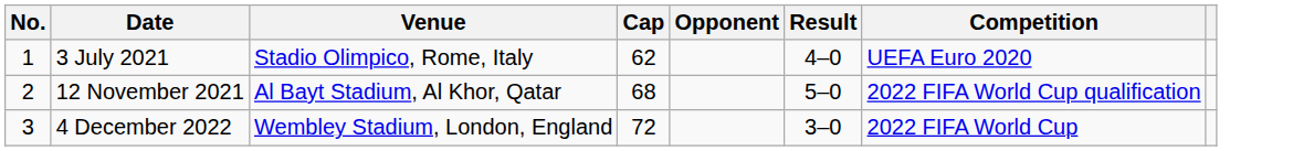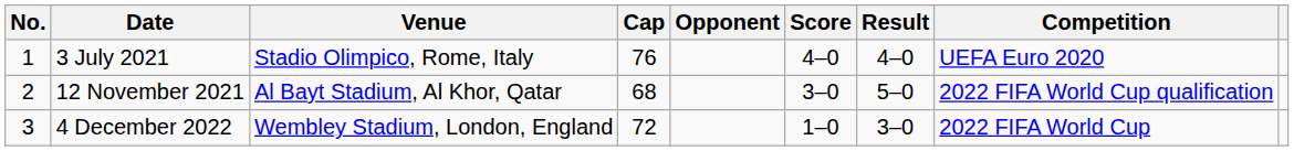 <table class="wikitable sortable">
 <tr>
 <th scope="col">No.</th>
 <th scope="col">Date</th>
 <th scope="col">Venue</th>
 <th scope="col">Cap</th>
 <th scope="col">Opponent</th>
+<th scope="col">Score</th>
 <th scope="col">Result</th>
 <th scope="col">Competition</th>
 <th scope="col" class="unsortable"></th>
 </tr>
 <tr>
 <td style="text-align: center;">1</td>
 <td>3 July 2021</td>
 <td><a href='#'>Stadio Olimpico</a>, Rome, Italy</td>
-<td style="text-align: center;">62</td>
+<td style="text-align: center;">76</td>
 <td></td>
+<td style="text-align: center;">4–0</td>
 <td style="text-align: center;">4–0</td>
 <td><a href='#'>UEFA Euro 2020</a></td>
 <td style="text-align: center;"></td>
 </tr>
 <tr>
 <td style="text-align: center;">2</td>
 <td>12 November 2021</td>
 <td><a href='#'>Al Bayt Stadium</a>, Al Khor, Qatar</td>
 <td style="text-align: center;">68</td>
 <td></td>
+<td style="text-align: center;">3–0</td>
 <td style="text-align: center;">5–0</td>
 <td><a href='#'>2022 FIFA World Cup qualification</a></td>
 <td style="text-align: center;"></td>
 </tr>
 <tr>
 <td style="text-align: center;">3</td>
 <td>4 December 2022</td>
 <td><a href='#'>Wembley Stadium</a>, London, England</td>
 <td style="text-align: center;">72</td>
 <td></td>
+<td style="text-align: center;">1–0</td>
 <td style="text-align: center;">3–0</td>
 <td><a href='#'>2022 FIFA World Cup</a></td>
 <td style="text-align: center;"></td>
 </tr>
 </table>
